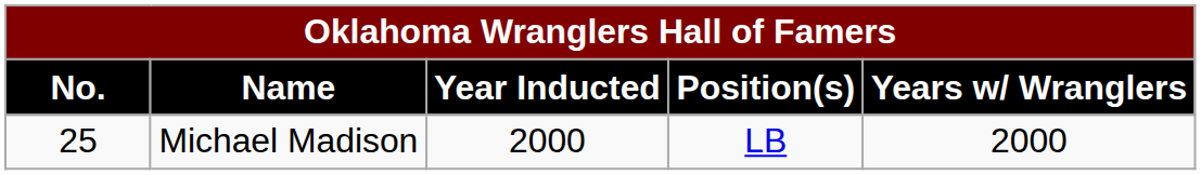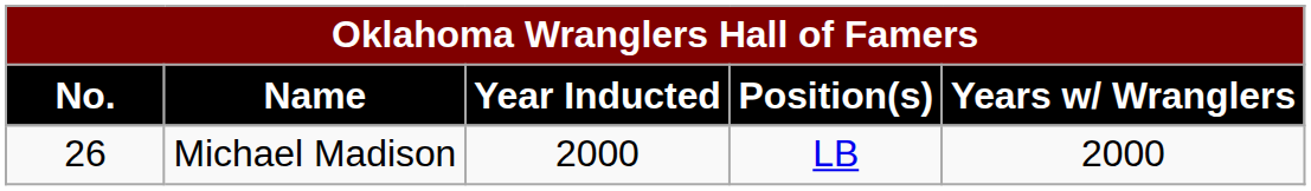 <table class="wikitable sortable">
 <tr>
 <td colspan="5" style= "background: maroon; color: white" align="center"><strong>Oklahoma Wranglers Hall of Famers</strong></td>
 </tr>
 <tr>
 <th width=60px style="background: black; color: white">No.</th>
 <th style="background: black; color: white">Name</th>
 <th style="background: black; color: white">Year Inducted</th>
 <th style="background: black; color: white">Position(s)</th>
 <th style="background: black; color: white">Years w/ Wranglers</th>
 </tr>
 <tr>
-<td style="text-align:center;">25</td>
+<td style="text-align:center;">26</td>
 <td>Michael Madison</td>
 <td style="text-align:center;">2000</td>
 <td style="text-align:center;"><a href='#'>LB</a></td>
 <td style="text-align:center;">2000</td>
 </tr>
 </table>
